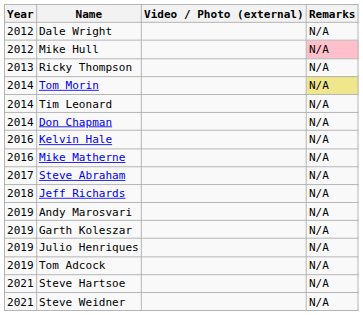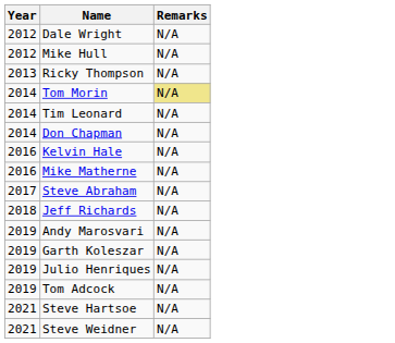 <table class="wikitable">
 <tr>
 <th>Year</th>
 <th>Name</th>
-<th>Video / Photo (external)</th>
 <th>Remarks</th>
 </tr>
 <tr>
 <td>2012</td>
 <td>Dale Wright</td>
-<td></td>
 <td>N/A</td>
 </tr>
 <tr>
 <td>2012</td>
 <td>Mike Hull</td>
-<td></td>
-<td style="background: pink;">N/A</td>
+<td>N/A</td>
 </tr>
 <tr>
 <td>2013</td>
 <td>Ricky Thompson</td>
-<td></td>
 <td>N/A</td>
 </tr>
 <tr>
 <td>2014</td>
 <td><a href='#'>Tom Morin</a></td>
-<td></td>
 <td style="background: khaki;">N/A</td>
 </tr>
 <tr>
 <td>2014</td>
 <td>Tim Leonard</td>
-<td></td>
 <td>N/A</td>
 </tr>
 <tr>
 <td>2014</td>
 <td><a href='#'>Don Chapman</a></td>
-<td></td>
 <td>N/A</td>
 </tr>
 <tr>
 <td>2016</td>
 <td><a href='#'>Kelvin Hale</a></td>
-<td></td>
 <td>N/A</td>
 </tr>
 <tr>
 <td>2016</td>
 <td><a href='#'>Mike Matherne</a></td>
-<td></td>
 <td>N/A</td>
 </tr>
 <tr>
 <td>2017</td>
 <td><a href='#'>Steve Abraham</a></td>
-<td></td>
 <td>N/A</td>
 </tr>
 <tr>
 <td>2018</td>
 <td><a href='#'>Jeff Richards</a></td>
-<td></td>
 <td>N/A</td>
 </tr>
 <tr>
 <td>2019</td>
 <td>Andy Marosvari</td>
-<td></td>
 <td>N/A</td>
 </tr>
 <tr>
 <td>2019</td>
 <td>Garth Koleszar</td>
-<td></td>
 <td>N/A</td>
 </tr>
 <tr>
 <td>2019</td>
 <td>Julio Henriques</td>
-<td></td>
 <td>N/A</td>
 </tr>
 <tr>
 <td>2019</td>
 <td>Tom Adcock</td>
-<td></td>
 <td>N/A</td>
 </tr>
 <tr>
 <td>2021</td>
 <td>Steve Hartsoe</td>
-<td></td>
 <td>N/A</td>
 </tr>
 <tr>
 <td>2021</td>
 <td>Steve Weidner</td>
-<td></td>
 <td>N/A</td>
 </tr>
 </table>
